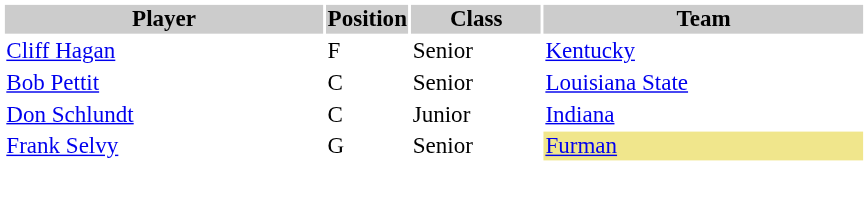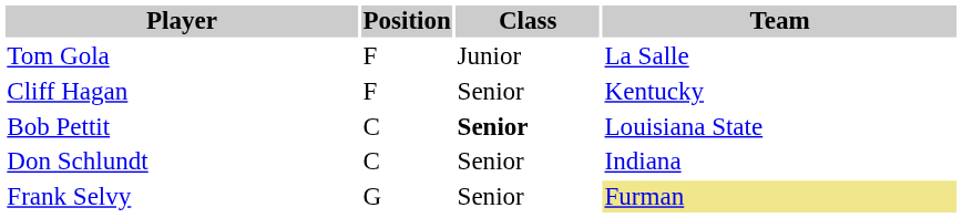 <table style="width:600px" "border:'1' 'solid' 'gray'">
 <tr>
 <th style="background:#CCCCCC;width:40%">Player</th>
 <th style="background:#CCCCCC;width:4%">Position</th>
 <th style="background:#CCCCCC;width:16%">Class</th>
 <th style="background:#CCCCCC;width:40%">Team</th>
+</tr>
+<tr>
+<td><a href='#'>Tom Gola</a></td>
+<td>F</td>
+<td>Junior</td>
+<td><a href='#'>La Salle</a></td>
 </tr>
 <tr>
 <td><a href='#'>Cliff Hagan</a></td>
 <td>F</td>
 <td>Senior</td>
 <td><a href='#'>Kentucky</a></td>
 </tr>
 <tr>
 <td><a href='#'>Bob Pettit</a></td>
 <td>C</td>
-<td>Senior</td>
+<td><strong>Senior</strong></td>
 <td><a href='#'>Louisiana State</a></td>
 </tr>
 <tr>
 <td><a href='#'>Don Schlundt</a></td>
 <td>C</td>
-<td>Junior</td>
+<td>Senior</td>
 <td><a href='#'>Indiana</a></td>
 </tr>
 <tr>
 <td><a href='#'>Frank Selvy</a></td>
 <td>G</td>
 <td>Senior</td>
 <td style="background: khaki;"><a href='#'>Furman</a></td>
 </tr>
 </table>
